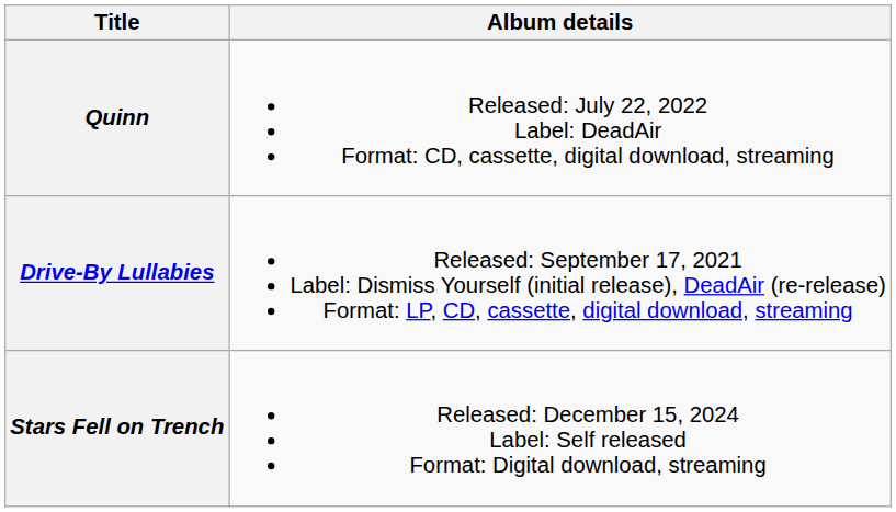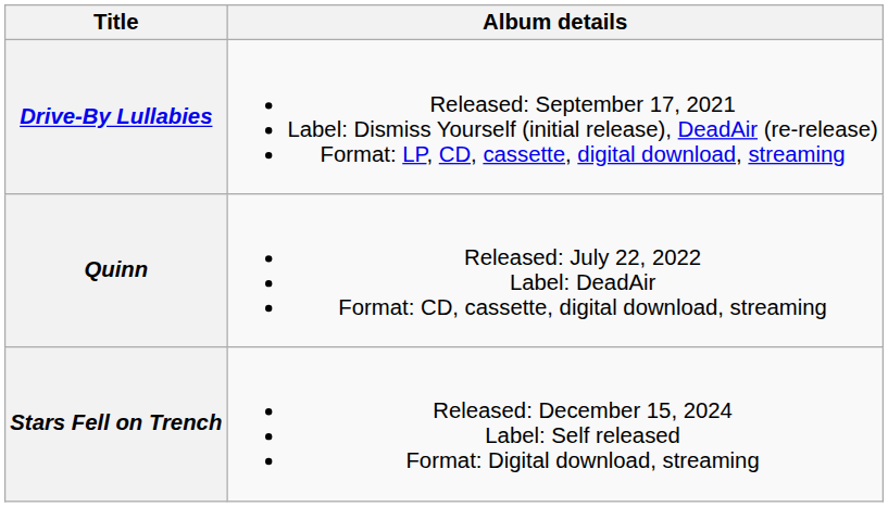 <table class="wikitable plainrowheaders" style="text-align:center;">
 <tr>
 <th scope="col">Title</th>
 <th scope="col">Album details</th>
 </tr>
 <tr>
+<th scope="row"><a href='#'><em>Drive-By Lullabies</em></a></th>
+<td><br><ul><li>Released: September 17, 2021</li><li>Label: Dismiss Yourself (initial release), <a href='#'>DeadAir</a> (re-release)</li><li>Format: <a href='#'>LP</a>, <a href='#'>CD</a>, <a href='#'>cassette</a>, <a href='#'>digital download</a>, <a href='#'>streaming</a></li></ul></td>
+</tr>
+<tr>
 <th scope="row"><em>Quinn</em></th>
 <td><br><ul><li>Released: July 22, 2022</li><li>Label: DeadAir</li><li>Format: CD, cassette, digital download, streaming</li></ul></td>
-</tr>
-<tr>
-<th scope="row"><a href='#'><em>Drive-By Lullabies</em></a></th>
-<td><br><ul><li>Released: September 17, 2021</li><li>Label: Dismiss Yourself (initial release), <a href='#'>DeadAir</a> (re-release)</li><li>Format: <a href='#'>LP</a>, <a href='#'>CD</a>, <a href='#'>cassette</a>, <a href='#'>digital download</a>, <a href='#'>streaming</a></li></ul></td>
 </tr>
 <tr>
 <th scope="row"><em>Stars Fell on Trench</em></th>
 <td><br><ul><li>Released: December 15, 2024</li><li>Label: Self released</li><li>Format: Digital download, streaming</li></ul></td>
 </tr>
 </table>
